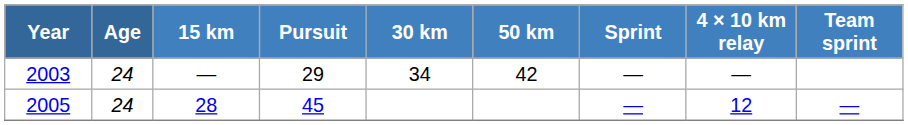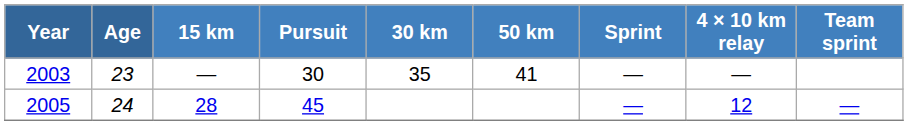 <table class="wikitable" style="font-size:95%; text-align:center; border:grey solid 1px; border-collapse:collapse; background:#ffffff;">
 <tr>
 <th style="background-color:#369; color:white; width:60px;"> Year </th>
 <th style="background-color:#369; color:white; width:40px;"> Age </th>
 <th style="background-color:#4180be; color:white; width:75px;"> 15 km </th>
 <th style="background-color:#4180be; color:white; width:75px;"> Pursuit </th>
 <th style="background-color:#4180be; color:white; width:75px;"> 30 km </th>
 <th style="background-color:#4180be; color:white; width:75px;"> 50 km </th>
 <th style="background-color:#4180be; color:white; width:75px;"> Sprint </th>
 <th style="background-color:#4180be; color:white; width:75px;"> 4 × 10 km <br> relay </th>
 <th style="background-color:#4180be; color:white; width:75px;"> Team <br> sprint </th>
 </tr>
 <tr>
 <td><a href='#'>2003</a></td>
-<td><em>24</em></td>
+<td><em>23</em></td>
 <td>—</td>
-<td>29</td>
-<td>34</td>
-<td>42</td>
+<td>30</td>
+<td>35</td>
+<td>41</td>
 <td>—</td>
 <td>—</td>
 <td></td>
 </tr>
 <tr>
 <td><a href='#'>2005</a></td>
 <td><em>24</em></td>
 <td><a href='#'>28</a></td>
 <td><a href='#'>45</a></td>
 <td></td>
 <td><a href='#'></a></td>
 <td><a href='#'>—</a></td>
 <td><a href='#'>12</a></td>
 <td><a href='#'>—</a></td>
 </tr>
 <tr>
 </tr>
 </table>
